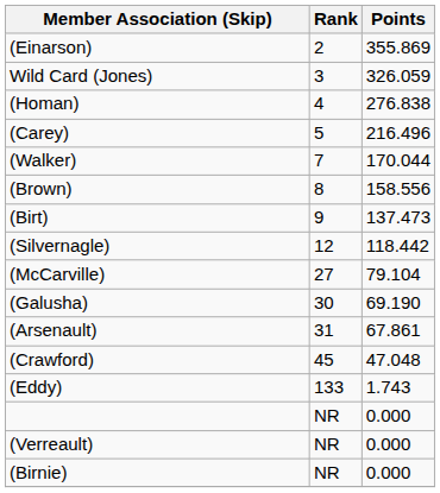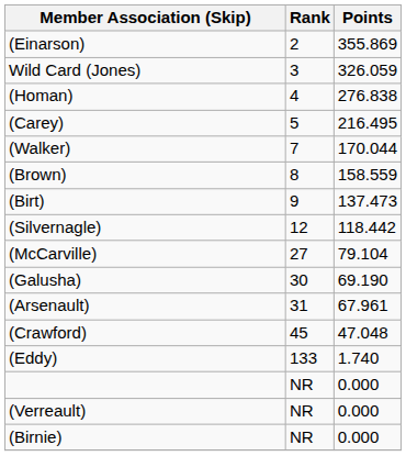 <table class="wikitable">
 <tr>
 <th width=265>Member Association (Skip)</th>
 <th width=15>Rank</th>
 <th width=15>Points</th>
 </tr>
 <tr>
 <td> (Einarson)</td>
 <td>2</td>
 <td>355.869</td>
 </tr>
 <tr>
 <td> Wild Card (Jones)</td>
 <td>3</td>
 <td>326.059</td>
 </tr>
 <tr>
 <td> (Homan)</td>
 <td>4</td>
 <td>276.838</td>
 </tr>
 <tr>
 <td> (Carey)</td>
 <td>5</td>
-<td>216.496</td>
+<td>216.495</td>
 </tr>
 <tr>
 <td> (Walker)</td>
 <td>7</td>
 <td>170.044</td>
 </tr>
 <tr>
 <td> (Brown)</td>
 <td>8</td>
-<td>158.556</td>
+<td>158.559</td>
 </tr>
 <tr>
 <td> (Birt)</td>
 <td>9</td>
 <td>137.473</td>
 </tr>
 <tr>
 <td> (Silvernagle)</td>
 <td>12</td>
 <td>118.442</td>
 </tr>
 <tr>
 <td> (McCarville)</td>
 <td>27</td>
 <td>79.104</td>
 </tr>
 <tr>
 <td> (Galusha)</td>
 <td>30</td>
 <td>69.190</td>
 </tr>
 <tr>
 <td> (Arsenault)</td>
 <td>31</td>
-<td>67.861</td>
+<td>67.961</td>
 </tr>
 <tr>
 <td> (Crawford)</td>
 <td>45</td>
 <td>47.048</td>
 </tr>
 <tr>
 <td> (Eddy)</td>
 <td>133</td>
-<td>1.743</td>
+<td>1.740</td>
 </tr>
 <tr>
 <td></td>
 <td>NR</td>
 <td>0.000</td>
 </tr>
 <tr>
 <td> (Verreault)</td>
 <td>NR</td>
 <td>0.000</td>
 </tr>
 <tr>
 <td> (Birnie)</td>
 <td>NR</td>
 <td>0.000</td>
 </tr>
 <tr>
 </tr>
 </table>
